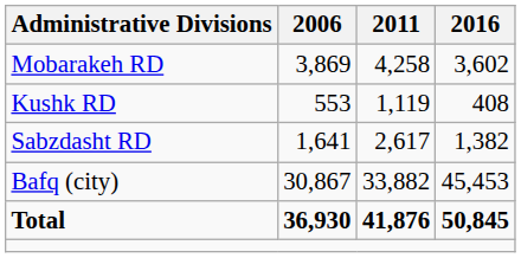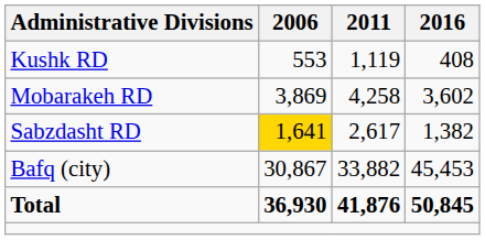 <table class="wikitable">
 <tr>
 <th>Administrative Divisions</th>
 <th>2006</th>
 <th>2011</th>
 <th>2016</th>
 </tr>
 <tr>
+<td><a href='#'>Kushk RD</a></td>
+<td style="text-align: right;">553</td>
+<td style="text-align: right;">1,119</td>
+<td style="text-align: right;">408</td>
+</tr>
+<tr>
 <td><a href='#'>Mobarakeh RD</a></td>
 <td style="text-align: right;">3,869</td>
 <td style="text-align: right;">4,258</td>
 <td style="text-align: right;">3,602</td>
 </tr>
 <tr>
-<td><a href='#'>Kushk RD</a></td>
-<td style="text-align: right;">553</td>
-<td style="text-align: right;">1,119</td>
-<td style="text-align: right;">408</td>
-</tr>
-<tr>
 <td><a href='#'>Sabzdasht RD</a></td>
-<td style="text-align: right;">1,641</td>
+<td style="background: gold; text-align: right;">1,641</td>
 <td style="text-align: right;">2,617</td>
 <td style="text-align: right;">1,382</td>
 </tr>
 <tr>
 <td><a href='#'>Bafq</a> (city)</td>
 <td style="text-align: right;">30,867</td>
 <td style="text-align: right;">33,882</td>
 <td style="text-align: right;">45,453</td>
 </tr>
 <tr>
 <td><strong>Total</strong></td>
 <td style="text-align: right;"><strong>36,930</strong></td>
 <td style="text-align: right;"><strong>41,876</strong></td>
 <td style="text-align: right;"><strong>50,845</strong></td>
 </tr>
 <tr>
 <td colspan=4></td>
 </tr>
 </table>
